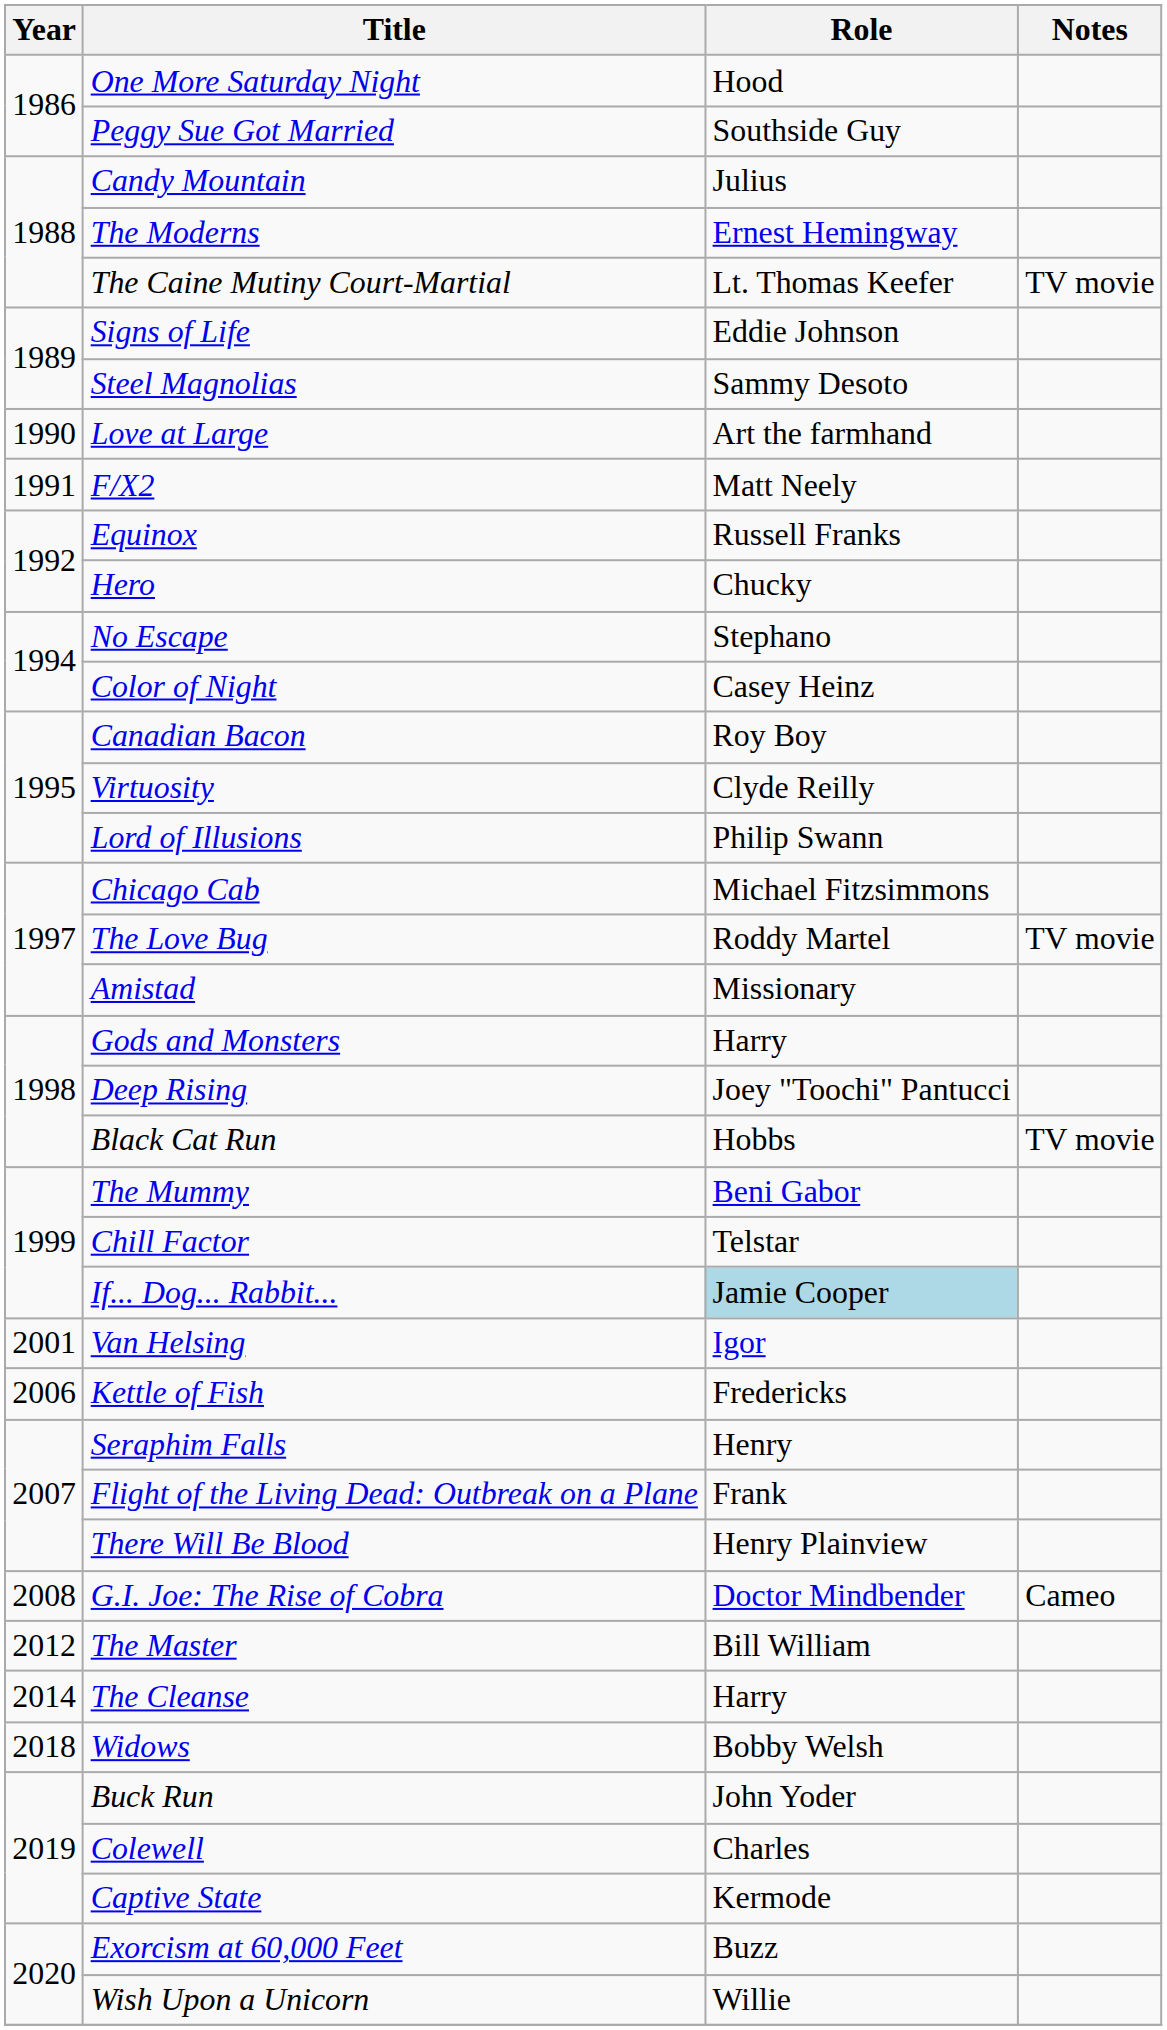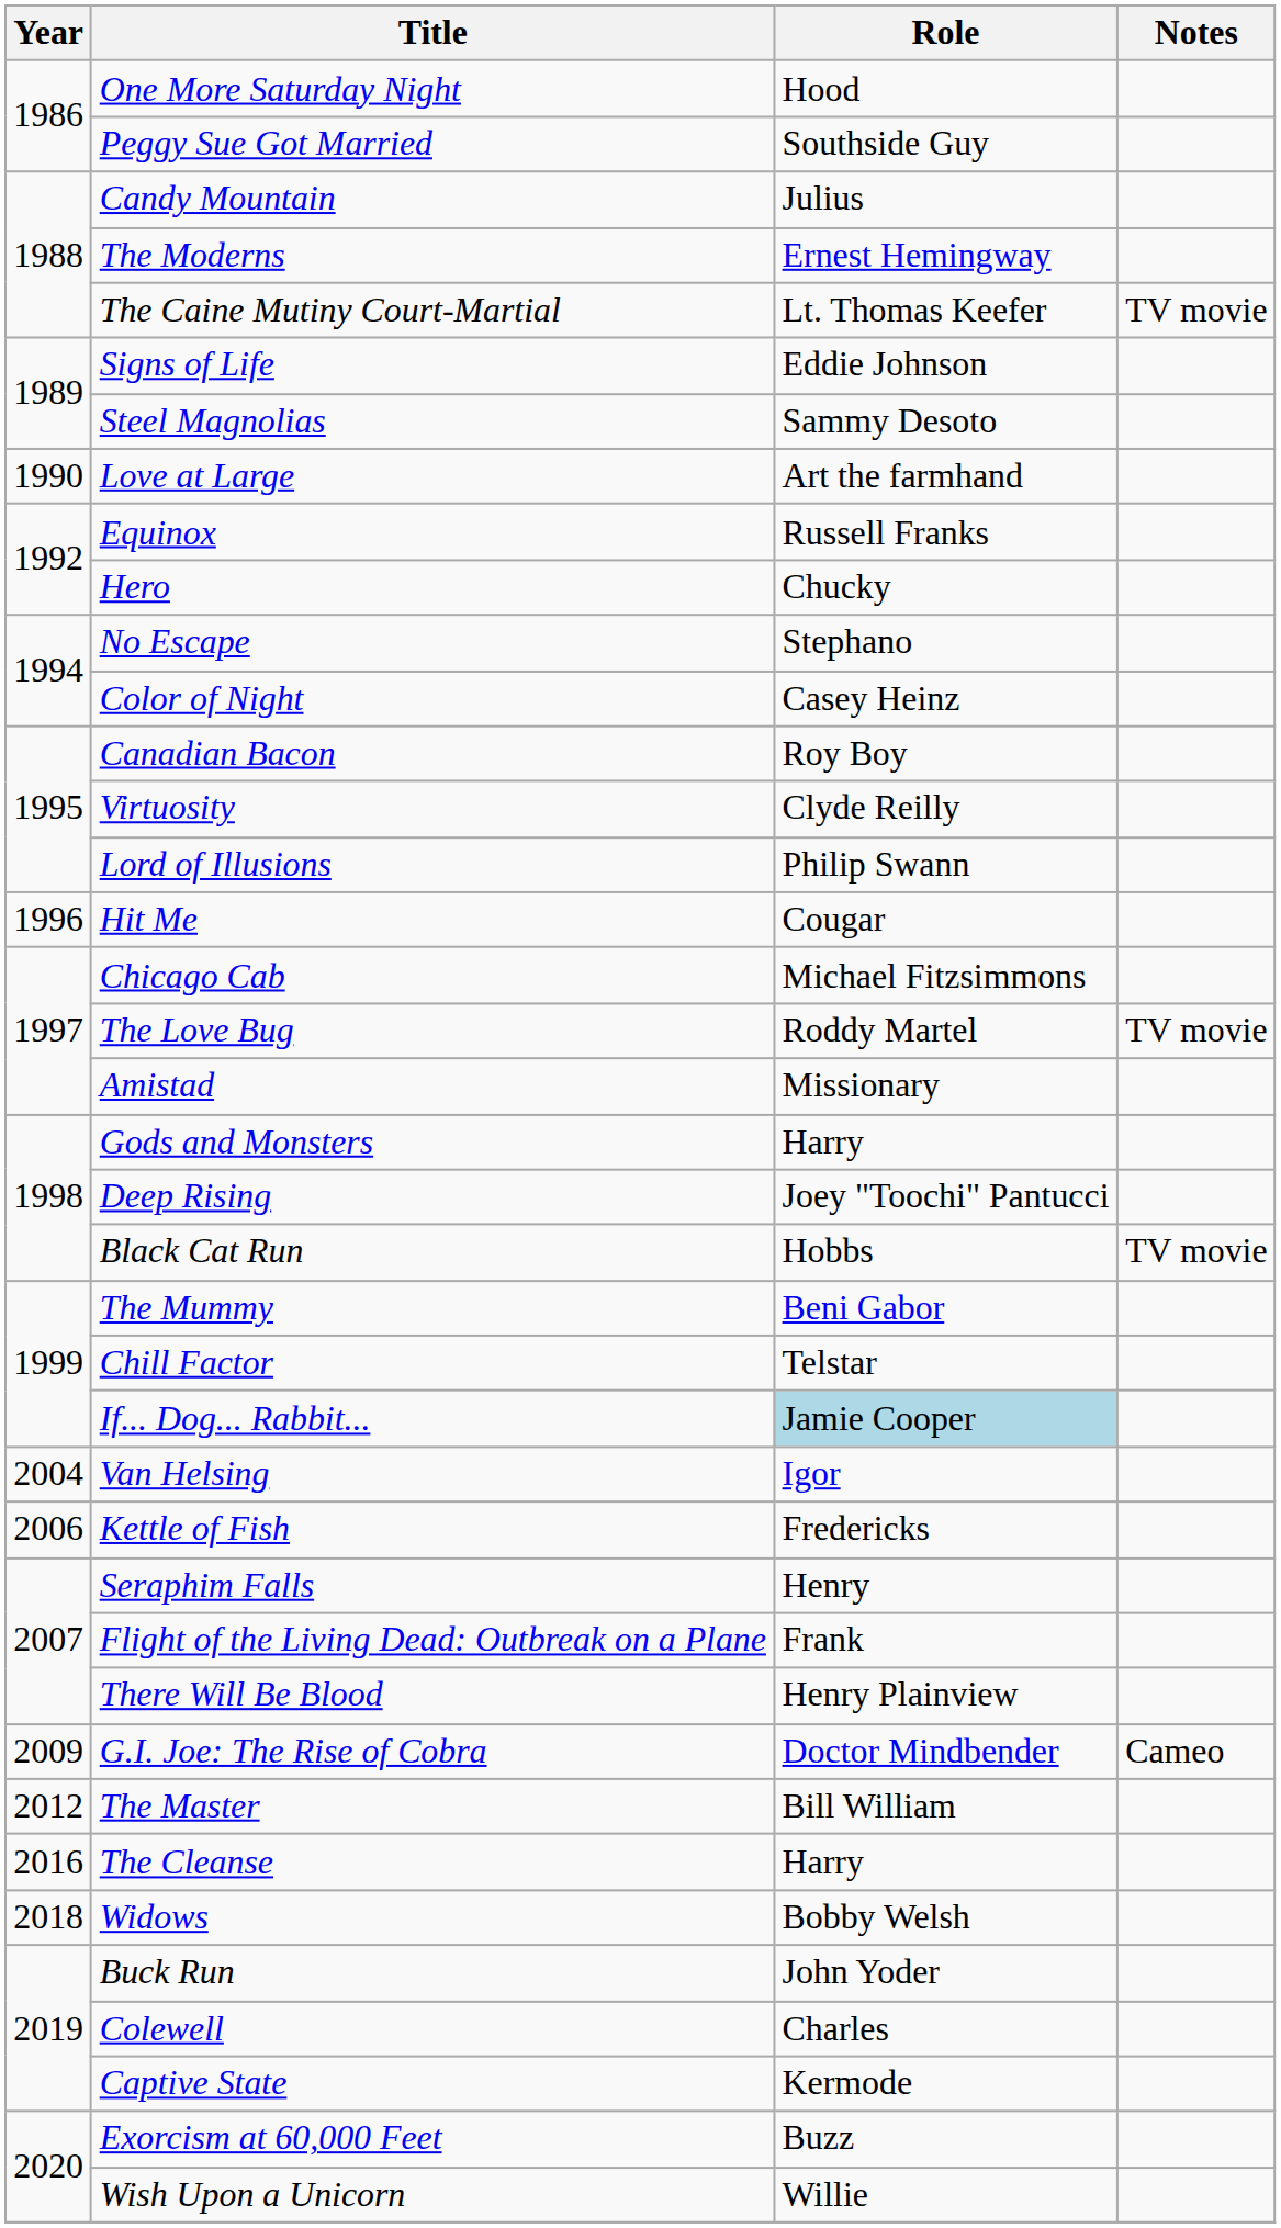 <table class = "wikitable sortable">
 <tr>
 <th>Year</th>
 <th>Title</th>
 <th>Role</th>
 <th class = "unsortable">Notes</th>
 </tr>
 <tr>
 <td rowspan=2>1986</td>
 <td><em><a href='#'>One More Saturday Night</a></em></td>
 <td>Hood</td>
 <td></td>
 </tr>
 <tr>
 <td><em><a href='#'>Peggy Sue Got Married</a></em></td>
 <td>Southside Guy</td>
 <td></td>
 </tr>
 <tr>
 <td rowspan=3>1988</td>
 <td><em><a href='#'>Candy Mountain</a></em></td>
 <td>Julius</td>
 <td></td>
 </tr>
 <tr>
 <td><em><a href='#'>The Moderns</a></em></td>
 <td><a href='#'>Ernest Hemingway</a></td>
 <td></td>
 </tr>
 <tr>
 <td><em>The Caine Mutiny Court-Martial</em></td>
 <td>Lt. Thomas Keefer</td>
 <td>TV movie</td>
 </tr>
 <tr>
 <td rowspan=2>1989</td>
 <td><em><a href='#'>Signs of Life</a></em></td>
 <td>Eddie Johnson</td>
 <td></td>
 </tr>
 <tr>
 <td><em><a href='#'>Steel Magnolias</a></em></td>
 <td>Sammy Desoto</td>
 <td></td>
 </tr>
 <tr>
 <td>1990</td>
 <td><em><a href='#'>Love at Large</a></em></td>
 <td>Art the farmhand</td>
 <td></td>
 </tr>
 <tr>
-<td>1991</td>
-<td><em><a href='#'>F/X2</a></em></td>
-<td>Matt Neely</td>
-<td></td>
-</tr>
-<tr>
 <td rowspan=2>1992</td>
 <td><em><a href='#'>Equinox</a></em></td>
 <td>Russell Franks</td>
 <td></td>
 </tr>
 <tr>
 <td><em><a href='#'>Hero</a></em></td>
 <td>Chucky</td>
 <td></td>
 </tr>
 <tr>
 <td rowspan=2>1994</td>
 <td><em><a href='#'>No Escape</a></em></td>
 <td>Stephano</td>
 <td></td>
 </tr>
 <tr>
 <td><em><a href='#'>Color of Night</a></em></td>
 <td>Casey Heinz</td>
 <td></td>
 </tr>
 <tr>
 <td rowspan=3>1995</td>
 <td><em><a href='#'>Canadian Bacon</a></em></td>
 <td>Roy Boy</td>
 <td></td>
 </tr>
 <tr>
 <td><em><a href='#'>Virtuosity</a></em></td>
 <td>Clyde Reilly</td>
 <td></td>
 </tr>
 <tr>
 <td><em><a href='#'>Lord of Illusions</a></em></td>
 <td>Philip Swann</td>
+<td></td>
+</tr>
+<tr>
+<td>1996</td>
+<td><em><a href='#'>Hit Me</a></em></td>
+<td>Cougar</td>
 <td></td>
 </tr>
 <tr>
 <td rowspan=3>1997</td>
 <td><em><a href='#'>Chicago Cab</a></em></td>
 <td>Michael Fitzsimmons</td>
 <td></td>
 </tr>
 <tr>
 <td><em><a href='#'>The Love Bug</a></em></td>
 <td>Roddy Martel</td>
 <td>TV movie</td>
 </tr>
 <tr>
 <td><em><a href='#'>Amistad</a></em></td>
 <td>Missionary</td>
 <td></td>
 </tr>
 <tr>
 <td rowspan=3>1998</td>
 <td><em><a href='#'>Gods and Monsters</a></em></td>
 <td>Harry</td>
 <td></td>
 </tr>
 <tr>
 <td><em><a href='#'>Deep Rising</a></em></td>
 <td>Joey "Toochi" Pantucci</td>
 <td></td>
 </tr>
 <tr>
 <td><em>Black Cat Run</em></td>
 <td>Hobbs</td>
 <td>TV movie</td>
 </tr>
 <tr>
 <td rowspan=3>1999</td>
 <td><em><a href='#'>The Mummy</a></em></td>
 <td><a href='#'>Beni Gabor</a></td>
 <td></td>
 </tr>
 <tr>
 <td><em><a href='#'>Chill Factor</a></em></td>
 <td>Telstar</td>
 <td></td>
 </tr>
 <tr>
 <td><em><a href='#'>If... Dog... Rabbit...</a></em></td>
 <td style="background: lightblue;">Jamie Cooper</td>
 <td></td>
 </tr>
 <tr>
-<td>2001</td>
+<td>2004</td>
 <td><em><a href='#'>Van Helsing</a></em></td>
 <td><a href='#'>Igor</a></td>
 <td></td>
 </tr>
 <tr>
 <td>2006</td>
 <td><em><a href='#'>Kettle of Fish</a></em></td>
 <td>Fredericks</td>
 <td></td>
 </tr>
 <tr>
 <td rowspan=3>2007</td>
 <td><em><a href='#'>Seraphim Falls</a></em></td>
 <td>Henry</td>
 <td></td>
 </tr>
 <tr>
 <td><em><a href='#'>Flight of the Living Dead: Outbreak on a Plane</a></em></td>
 <td>Frank</td>
 <td></td>
 </tr>
 <tr>
 <td><em><a href='#'>There Will Be Blood</a></em></td>
 <td>Henry Plainview</td>
 <td></td>
 </tr>
 <tr>
-<td>2008</td>
+<td>2009</td>
 <td><em><a href='#'>G.I. Joe: The Rise of Cobra</a></em></td>
 <td><a href='#'>Doctor Mindbender</a></td>
 <td>Cameo</td>
 </tr>
 <tr>
 <td>2012</td>
 <td><em><a href='#'>The Master</a></em></td>
 <td>Bill William</td>
 <td></td>
 </tr>
 <tr>
-<td>2014</td>
+<td>2016</td>
 <td><em><a href='#'>The Cleanse</a></em></td>
 <td>Harry</td>
 <td></td>
 </tr>
 <tr>
 <td>2018</td>
 <td><em><a href='#'>Widows</a></em></td>
 <td>Bobby Welsh</td>
 <td></td>
 </tr>
 <tr>
 <td rowspan=3>2019</td>
 <td><em>Buck Run</em></td>
 <td>John Yoder</td>
 <td></td>
 </tr>
 <tr>
 <td><em><a href='#'>Colewell</a></em></td>
 <td>Charles</td>
 <td></td>
 </tr>
 <tr>
 <td><em><a href='#'>Captive State</a></em></td>
 <td>Kermode</td>
 <td></td>
 </tr>
 <tr>
 <td rowspan=2>2020</td>
 <td><em><a href='#'>Exorcism at 60,000 Feet</a></em></td>
 <td>Buzz</td>
 <td></td>
 </tr>
 <tr>
 <td><em>Wish Upon a Unicorn</em></td>
 <td>Willie</td>
 <td></td>
 </tr>
 <tr>
 </tr>
 </table>
